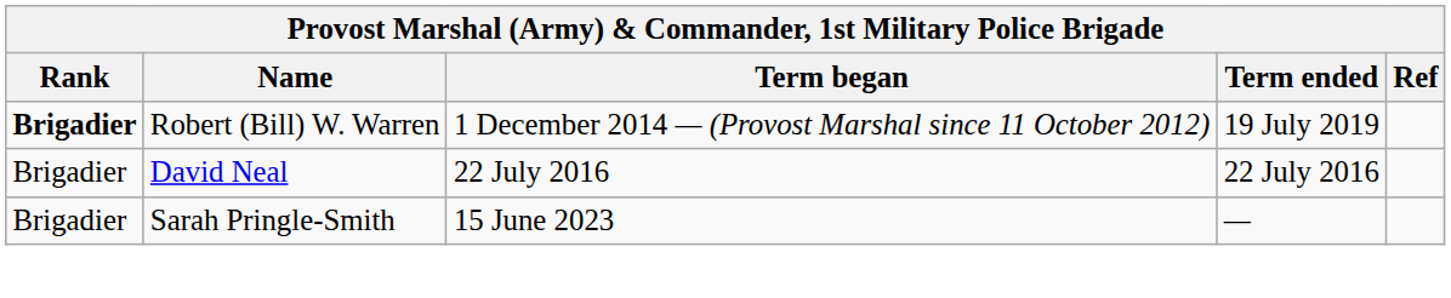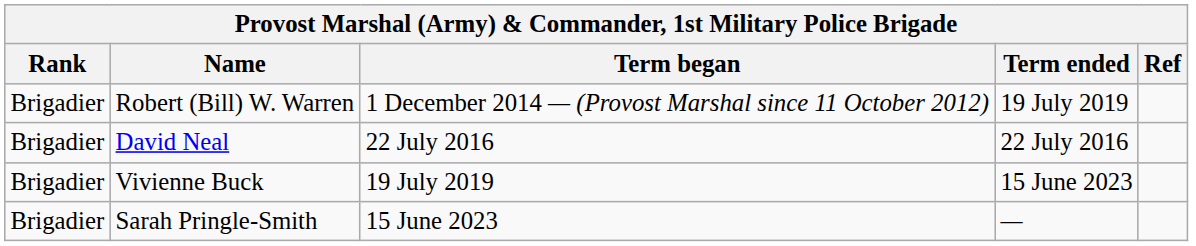 <table class="wikitable">
 <tr>
 <th colspan="5"><strong>Provost Marshal (Army) & Commander, 1st Military Police Brigade</strong></th>
 </tr>
 <tr>
 <th>Rank</th>
 <th>Name</th>
 <th>Term began</th>
 <th>Term ended</th>
 <th>Ref</th>
 </tr>
 <tr>
-<td><strong>Brigadier</strong></td>
+<td>Brigadier</td>
 <td>Robert (Bill) W. Warren </td>
 <td>1 December 2014 <em>— (Provost Marshal since 11 October 2012)</em></td>
 <td>19 July 2019</td>
 <td></td>
 </tr>
 <tr>
 <td>Brigadier</td>
 <td><a href='#'>David Neal</a></td>
 <td>22 July 2016</td>
 <td>22 July 2016</td>
 <td></td>
 </tr>
 <tr>
 <td>Brigadier</td>
+<td>Vivienne Buck</td>
+<td>19 July 2019</td>
+<td>15 June 2023</td>
+<td></td>
+</tr>
+<tr>
+<td>Brigadier</td>
 <td>Sarah Pringle-Smith</td>
 <td>15 June 2023</td>
 <td><em>—</em></td>
 <td></td>
 </tr>
 </table>
